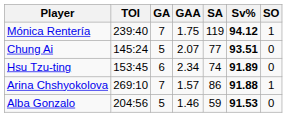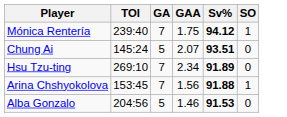 <table class="wikitable sortable" style="text-align:center;">
 <tr>
 <th>Player</th>
 <th>TOI</th>
 <th>GA</th>
 <th>GAA</th>
-<th>SA</th>
 <th>Sv%</th>
 <th>SO</th>
 </tr>
 <tr>
 <td style="text-align:left;"> <a href='#'>Mónica Rentería</a></td>
 <td>239:40</td>
 <td>7</td>
 <td>1.75</td>
-<td>119</td>
 <td><strong>94.12</strong></td>
 <td>1</td>
 </tr>
 <tr>
 <td style="text-align:left;"> <a href='#'>Chung Ai</a></td>
 <td>145:24</td>
 <td>5</td>
 <td>2.07</td>
-<td>77</td>
 <td><strong>93.51</strong></td>
 <td>0</td>
 </tr>
 <tr>
 <td style="text-align:left;"> <a href='#'>Hsu Tzu-ting</a></td>
-<td>153:45</td>
-<td>6</td>
+<td>269:10</td>
+<td>7</td>
 <td>2.34</td>
-<td>74</td>
 <td><strong>91.89</strong></td>
 <td>0</td>
 </tr>
 <tr>
 <td style="text-align:left;"> <a href='#'>Arina Chshyokolova</a></td>
-<td>269:10</td>
+<td>153:45</td>
 <td>7</td>
-<td>1.57</td>
-<td>86</td>
+<td>1.56</td>
 <td><strong>91.88</strong></td>
 <td>1</td>
 </tr>
 <tr>
 <td style="text-align:left;"> <a href='#'>Alba Gonzalo</a></td>
 <td>204:56</td>
 <td>5</td>
 <td>1.46</td>
-<td>59</td>
 <td><strong>91.53</strong></td>
 <td>0</td>
 </tr>
 </table>
